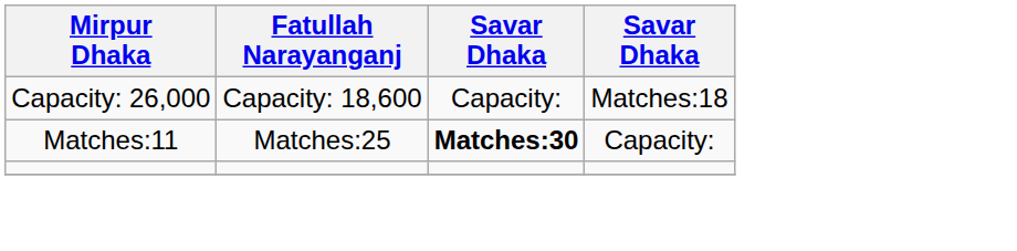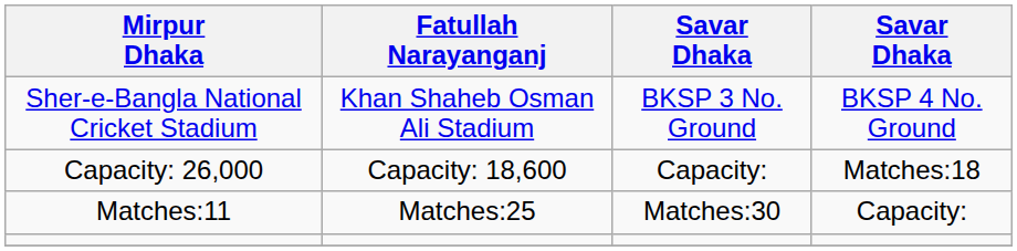 <table class="wikitable" style="text-align:center">
 <tr>
 <th><a href='#'>Mirpur</a><br><strong><a href='#'>Dhaka</a></strong></th>
 <th><a href='#'>Fatullah</a><br><strong><a href='#'>Narayanganj</a></strong></th>
 <th><a href='#'>Savar</a><br><strong><a href='#'>Dhaka</a></strong></th>
 <th><a href='#'>Savar</a><br><strong><a href='#'>Dhaka</a></strong></th>
+</tr>
+<tr>
+<td><a href='#'>Sher-e-Bangla National Cricket Stadium</a></td>
+<td><a href='#'>Khan Shaheb Osman Ali Stadium</a></td>
+<td><a href='#'>BKSP 3 No. Ground</a></td>
+<td><a href='#'>BKSP 4 No. Ground</a></td>
 </tr>
 <tr>
 <td>Capacity: 26,000</td>
 <td>Capacity: 18,600</td>
 <td>Capacity:</td>
 <td>Matches:18</td>
 </tr>
 <tr>
 <td>Matches:11</td>
 <td>Matches:25</td>
-<td><strong>Matches:30</strong></td>
+<td>Matches:30</td>
 <td>Capacity:</td>
 </tr>
 <tr>
 <td></td>
 <td></td>
 <td></td>
 <td></td>
 </tr>
 <tr>
 </tr>
 </table>
